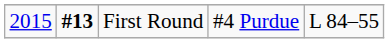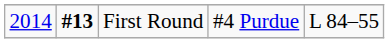 <table class="wikitable" style="text-align:center">
 <tr>
 </tr>
 <tr>
-<td><a href='#'>2015</a></td>
+<td><a href='#'>2014</a></td>
 <td><strong>#13</strong></td>
 <td>First Round</td>
 <td>#4 <a href='#'>Purdue</a></td>
 <td>L 84–55</td>
 </tr>
 <tr>
 </tr>
 </table>
